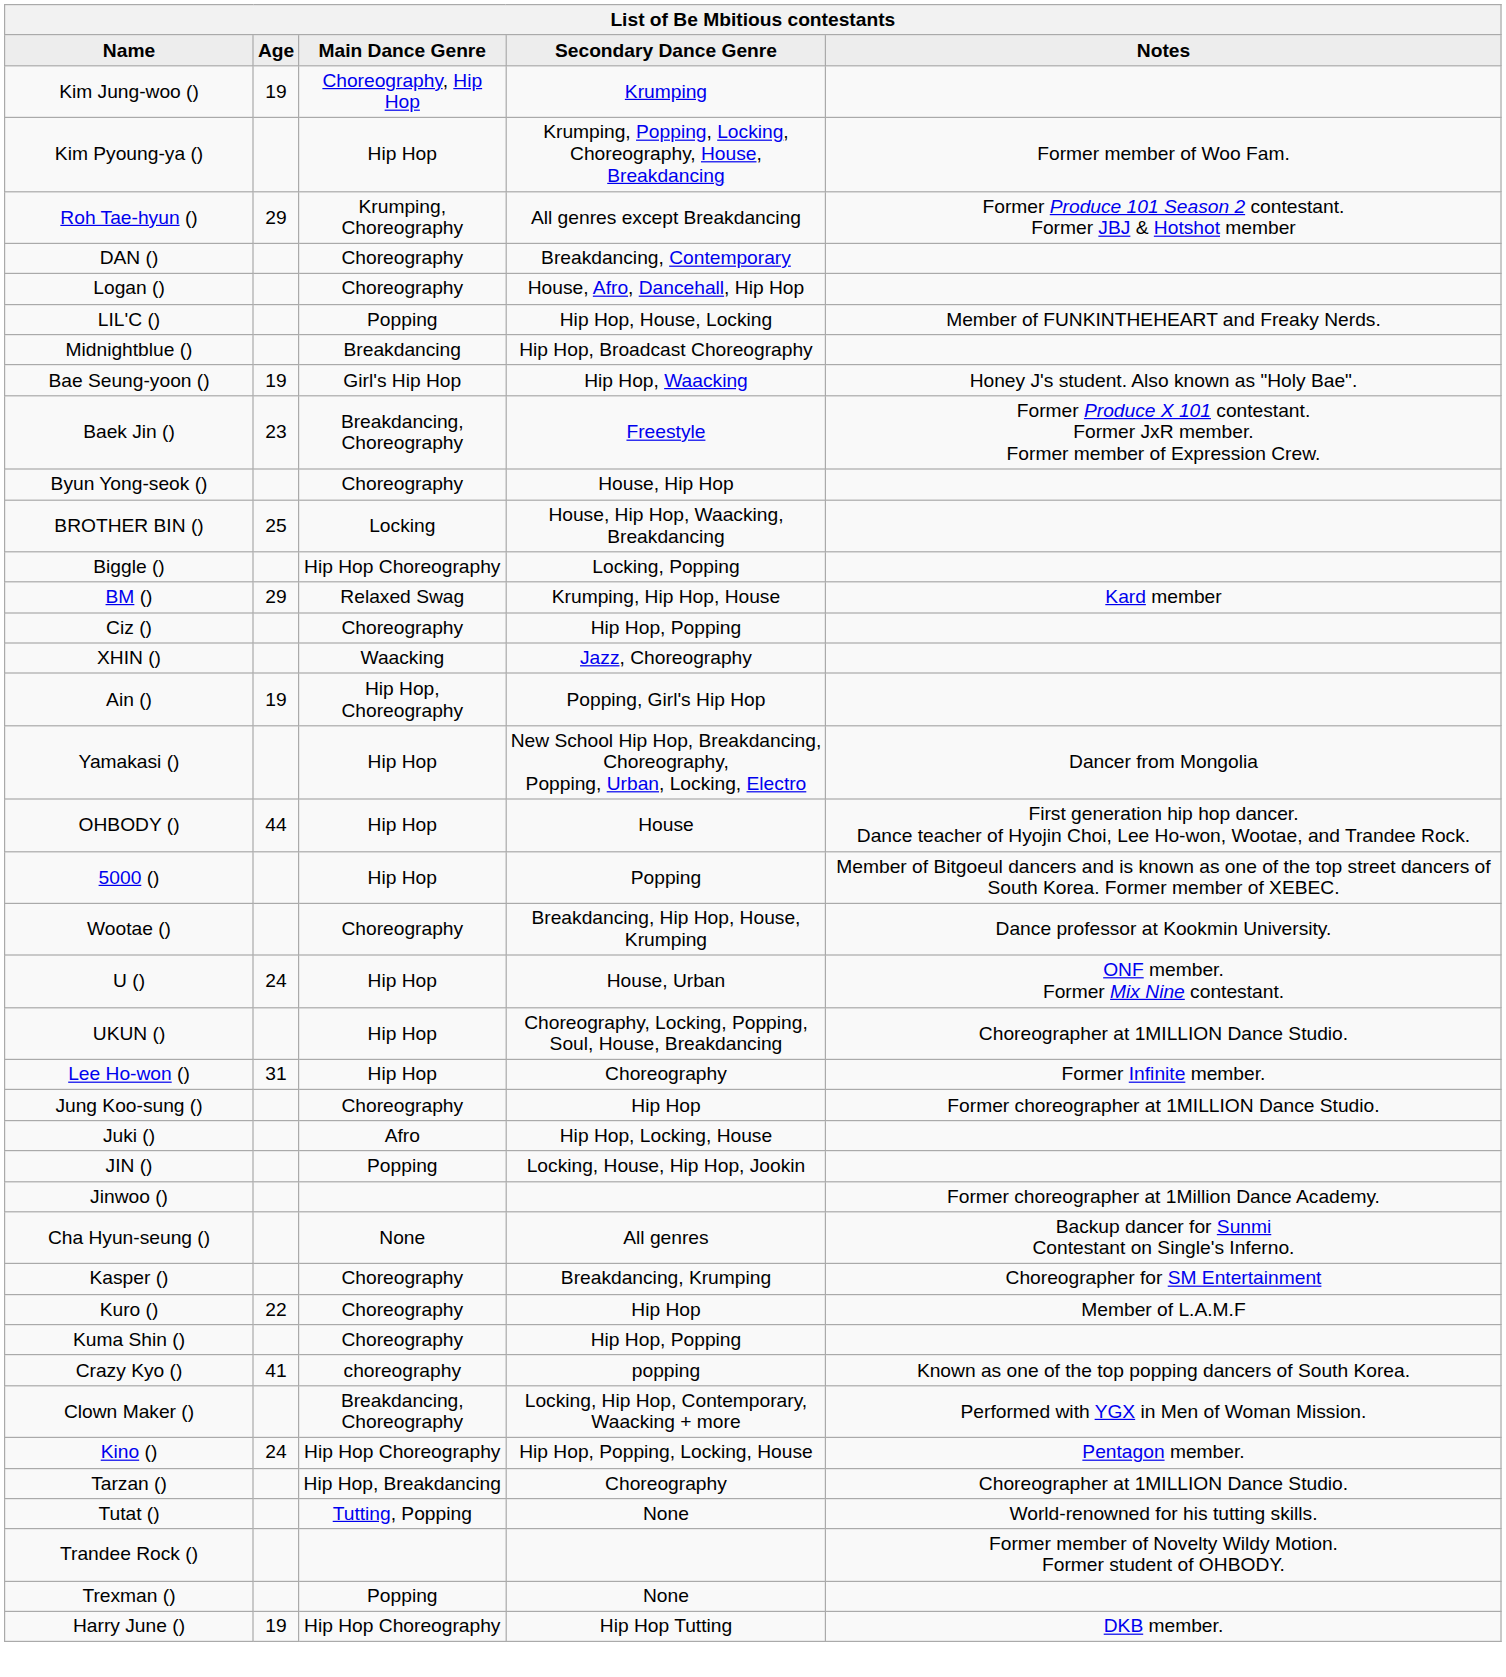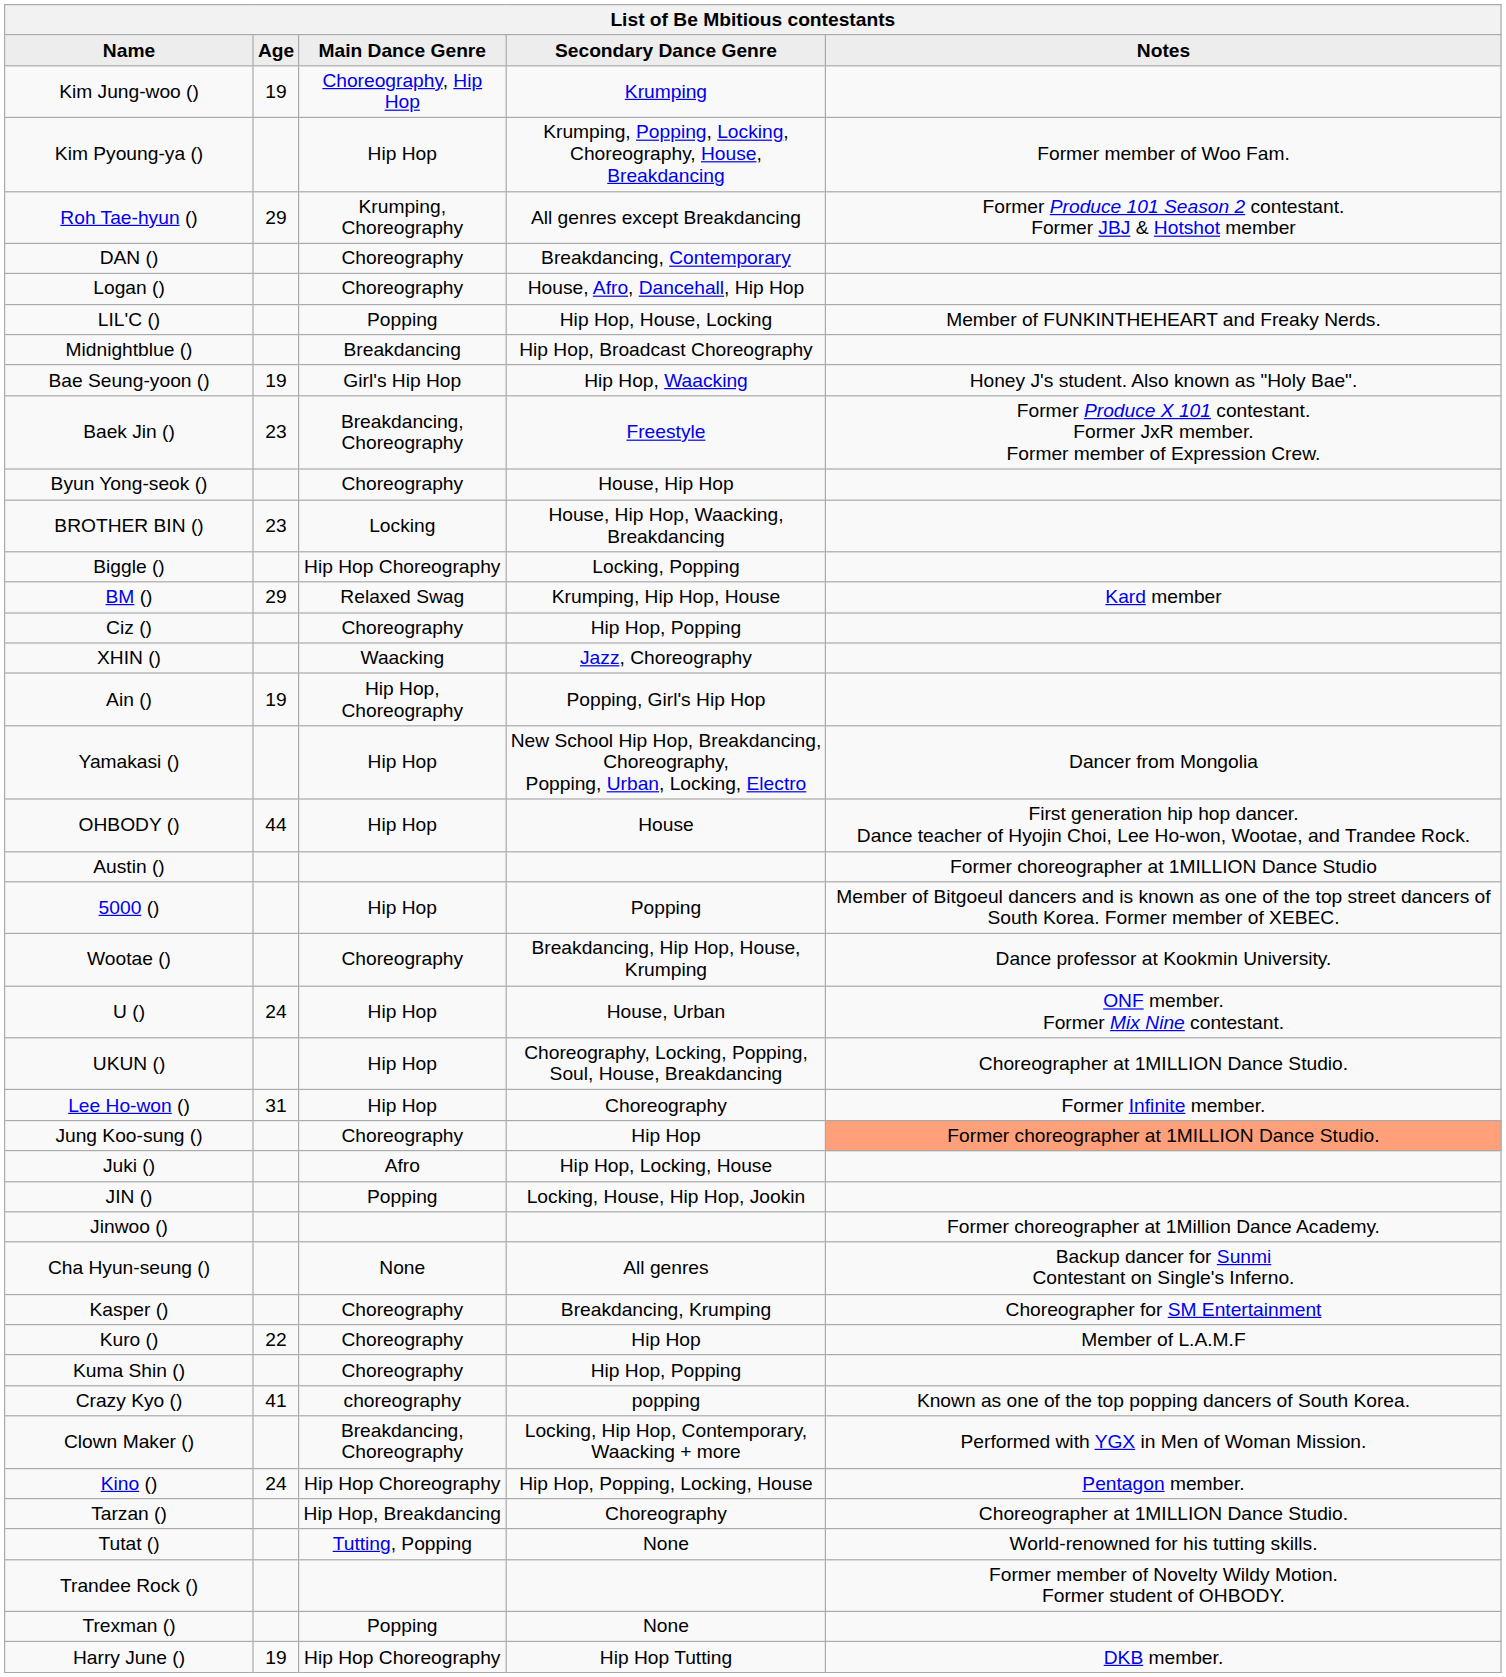 <table class="wikitable collapsible collapsed" style="text-align:center">
 <tr>
 <th colspan="5">List of Be Mbitious contestants</th>
 </tr>
 <tr>
 <th width="200px" style="background:#EDEDED">Name</th>
 <th style="background:#EDEDED">Age</th>
 <th style="background:#EDEDED">Main Dance Genre</th>
 <th style="background:#EDEDED">Secondary Dance Genre</th>
 <th style="background:#EDEDED">Notes</th>
 </tr>
 <tr>
 <td>Kim Jung-woo ()</td>
 <td>19</td>
 <td><a href='#'>Choreography</a>, <a href='#'>Hip Hop</a></td>
 <td><a href='#'>Krumping</a></td>
 <td></td>
 </tr>
 <tr>
 <td>Kim Pyoung-ya ()</td>
 <td></td>
 <td>Hip Hop</td>
 <td>Krumping, <a href='#'>Popping</a>, <a href='#'>Locking</a>, <br>Choreography, <a href='#'>House</a>, <a href='#'>Breakdancing</a></td>
 <td>Former member of Woo Fam.</td>
 </tr>
 <tr>
 <td><a href='#'>Roh Tae-hyun</a> ()</td>
 <td>29</td>
 <td>Krumping, Choreography</td>
 <td>All genres except Breakdancing</td>
 <td>Former <em><a href='#'>Produce 101 Season 2</a></em> contestant.<br>Former <a href='#'>JBJ</a> & <a href='#'>Hotshot</a> member</td>
 </tr>
 <tr>
 <td>DAN ()</td>
 <td></td>
 <td>Choreography</td>
 <td>Breakdancing, <a href='#'>Contemporary</a></td>
 <td></td>
 </tr>
 <tr>
 <td>Logan ()</td>
 <td></td>
 <td>Choreography</td>
 <td>House, <a href='#'>Afro</a>, <a href='#'>Dancehall</a>, Hip Hop</td>
 <td></td>
 </tr>
 <tr>
 <td>LIL'C ()</td>
 <td></td>
 <td>Popping</td>
 <td>Hip Hop, House, Locking</td>
 <td>Member of FUNKINTHEHEART and Freaky Nerds.</td>
 </tr>
 <tr>
 <td>Midnightblue ()</td>
 <td></td>
 <td>Breakdancing</td>
 <td>Hip Hop, Broadcast Choreography</td>
 <td></td>
 </tr>
 <tr>
 <td>Bae Seung-yoon ()</td>
 <td>19</td>
 <td>Girl's Hip Hop</td>
 <td>Hip Hop, <a href='#'>Waacking</a></td>
 <td>Honey J's student. Also known as "Holy Bae".</td>
 </tr>
 <tr>
 <td>Baek Jin ()</td>
 <td>23</td>
 <td>Breakdancing, Choreography</td>
 <td><a href='#'>Freestyle</a></td>
 <td>Former <em><a href='#'>Produce X 101</a></em> contestant.<br>Former JxR member.<br>Former member of Expression Crew.</td>
 </tr>
 <tr>
 <td>Byun Yong-seok ()</td>
 <td></td>
 <td>Choreography</td>
 <td>House, Hip Hop</td>
 <td></td>
 </tr>
 <tr>
 <td>BROTHER BIN ()</td>
-<td>25</td>
+<td>23</td>
 <td>Locking</td>
 <td>House, Hip Hop, Waacking, <br> Breakdancing</td>
 <td></td>
 </tr>
 <tr>
 <td>Biggle ()</td>
 <td></td>
 <td>Hip Hop Choreography</td>
 <td>Locking, Popping</td>
 <td></td>
 </tr>
 <tr>
 <td><a href='#'>BM</a> ()</td>
 <td>29</td>
 <td>Relaxed Swag</td>
 <td>Krumping, Hip Hop, House</td>
 <td><a href='#'>Kard</a> member</td>
 </tr>
 <tr>
 <td>Ciz ()</td>
 <td></td>
 <td>Choreography</td>
 <td>Hip Hop, Popping</td>
 <td></td>
 </tr>
 <tr>
 <td>XHIN ()</td>
 <td></td>
 <td>Waacking</td>
 <td><a href='#'>Jazz</a>, Choreography</td>
 <td></td>
 </tr>
 <tr>
 <td>Ain ()</td>
 <td>19</td>
 <td>Hip Hop, Choreography</td>
 <td>Popping, Girl's Hip Hop</td>
 <td></td>
 </tr>
 <tr>
 <td>Yamakasi ()</td>
 <td></td>
 <td>Hip Hop</td>
 <td>New School Hip Hop, Breakdancing, Choreography, <br> Popping, <a href='#'>Urban</a>, Locking, <a href='#'>Electro</a></td>
 <td>Dancer from Mongolia</td>
 </tr>
 <tr>
 <td>OHBODY ()</td>
 <td>44</td>
 <td>Hip Hop</td>
 <td>House</td>
 <td>First generation hip hop dancer.<br>Dance teacher of Hyojin Choi, Lee Ho-won, Wootae, and Trandee Rock.</td>
 </tr>
 <tr>
+<td>Austin ()</td>
+<td></td>
+<td></td>
+<td></td>
+<td>Former choreographer at 1MILLION Dance Studio</td>
+</tr>
+<tr>
 <td><a href='#'>5000</a> ()</td>
 <td></td>
 <td>Hip Hop</td>
 <td>Popping</td>
 <td>Member of Bitgoeul dancers and is known as one of the top street dancers of South Korea. Former member of XEBEC.</td>
 </tr>
 <tr>
 <td>Wootae ()</td>
 <td></td>
 <td>Choreography</td>
 <td>Breakdancing, Hip Hop, House, Krumping</td>
 <td>Dance professor at Kookmin University.</td>
 </tr>
 <tr>
 <td>U ()</td>
 <td>24</td>
 <td>Hip Hop</td>
 <td>House, Urban</td>
 <td><a href='#'>ONF</a> member.<br>Former <em><a href='#'>Mix Nine</a></em> contestant.</td>
 </tr>
 <tr>
 <td>UKUN ()</td>
 <td></td>
 <td>Hip Hop</td>
 <td>Choreography, Locking, Popping, <br> Soul, House, Breakdancing</td>
 <td>Choreographer at 1MILLION Dance Studio.</td>
 </tr>
 <tr>
 <td><a href='#'>Lee Ho-won</a> ()</td>
 <td>31</td>
 <td>Hip Hop</td>
 <td>Choreography</td>
 <td>Former <a href='#'>Infinite</a> member.</td>
 </tr>
 <tr>
 <td>Jung Koo-sung ()</td>
 <td></td>
 <td>Choreography</td>
 <td>Hip Hop</td>
-<td>Former choreographer at 1MILLION Dance Studio.</td>
+<td style="background: lightsalmon;">Former choreographer at 1MILLION Dance Studio.</td>
 </tr>
 <tr>
 <td>Juki ()</td>
 <td></td>
 <td>Afro</td>
 <td>Hip Hop, Locking, House</td>
 <td></td>
 </tr>
 <tr>
 <td>JIN ()</td>
 <td></td>
 <td>Popping</td>
 <td>Locking, House, Hip Hop, Jookin</td>
 <td></td>
 </tr>
 <tr>
 <td>Jinwoo ()</td>
 <td></td>
 <td></td>
 <td></td>
 <td>Former choreographer at 1Million Dance Academy.</td>
 </tr>
 <tr>
 <td>Cha Hyun-seung ()</td>
 <td></td>
 <td>None</td>
 <td>All genres</td>
 <td>Backup dancer for <a href='#'>Sunmi</a><br>Contestant on Single's Inferno.</td>
 </tr>
 <tr>
 <td>Kasper ()</td>
 <td></td>
 <td>Choreography</td>
 <td>Breakdancing, Krumping</td>
 <td>Choreographer for <a href='#'>SM Entertainment</a></td>
 </tr>
 <tr>
 <td>Kuro ()</td>
 <td>22</td>
 <td>Choreography</td>
 <td>Hip Hop</td>
 <td>Member of L.A.M.F</td>
 </tr>
 <tr>
 <td>Kuma Shin ()</td>
 <td></td>
 <td>Choreography</td>
 <td>Hip Hop, Popping</td>
 <td></td>
 </tr>
 <tr>
 <td>Crazy Kyo ()</td>
 <td>41</td>
 <td>choreography</td>
 <td>popping</td>
 <td>Known as one of the top popping dancers of South Korea.</td>
 </tr>
 <tr>
 <td>Clown Maker ()</td>
 <td></td>
 <td>Breakdancing, Choreography</td>
 <td>Locking, Hip Hop, Contemporary, <br> Waacking + more</td>
 <td>Performed with <a href='#'>YGX</a> in Men of Woman Mission.</td>
 </tr>
 <tr>
 <td><a href='#'>Kino</a> ()</td>
 <td>24</td>
 <td>Hip Hop Choreography</td>
 <td>Hip Hop, Popping, Locking, House</td>
 <td><a href='#'>Pentagon</a> member.</td>
 </tr>
 <tr>
 <td>Tarzan ()</td>
 <td></td>
 <td>Hip Hop, Breakdancing</td>
 <td>Choreography</td>
 <td>Choreographer at 1MILLION Dance Studio.</td>
 </tr>
 <tr>
 <td>Tutat ()</td>
 <td></td>
 <td><a href='#'>Tutting</a>, Popping</td>
 <td>None</td>
 <td>World-renowned for his tutting skills.</td>
 </tr>
 <tr>
 <td>Trandee Rock ()</td>
 <td></td>
 <td></td>
 <td></td>
 <td>Former member of Novelty Wildy Motion.<br>Former student of OHBODY.</td>
 </tr>
 <tr>
 <td>Trexman ()</td>
 <td></td>
 <td>Popping</td>
 <td>None</td>
 <td></td>
 </tr>
 <tr>
 <td>Harry June ()</td>
 <td>19</td>
 <td>Hip Hop Choreography</td>
 <td>Hip Hop Tutting</td>
 <td><a href='#'>DKB</a> member.</td>
 </tr>
 </table>
